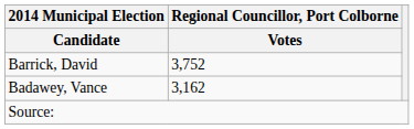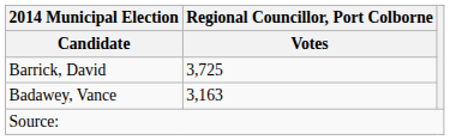 <table class="wikitable">
 <tr>
 <th>2014 Municipal Election</th>
 <th>Regional Councillor, Port Colborne</th>
 <th rowspan="4"></th>
 </tr>
 <tr>
 <th>Candidate</th>
 <th>Votes</th>
 </tr>
 <tr>
 <td>Barrick, David</td>
-<td>3,752</td>
+<td>3,725</td>
 </tr>
 <tr>
 <td>Badawey, Vance</td>
-<td>3,162</td>
+<td>3,163</td>
 </tr>
 <tr>
 <td colspan="3">Source: </td>
 </tr>
 </table>
